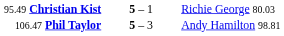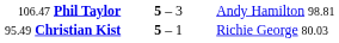 <table style="text-align:center">
 <tr>
 <th width=223></th>
 <th width=100></th>
 <th width=223></th>
 </tr>
 <tr>
+<td align=right><small><span>106.47</span></small> <strong><a href='#'>Phil Taylor</a></strong> </td>
+<td><strong>5</strong> – 3</td>
+<td align=left> <a href='#'>Andy Hamilton</a> <small><span>98.81</span></small></td>
+</tr>
+<tr>
 <td align=right><small><span>95.49</span></small> <strong><a href='#'>Christian Kist</a></strong> </td>
 <td><strong>5</strong> – 1</td>
 <td align=left> <a href='#'>Richie George</a> <small><span>80.03</span></small></td>
 </tr>
-<tr>
-<td align=right><small><span>106.47</span></small> <strong><a href='#'>Phil Taylor</a></strong> </td>
-<td><strong>5</strong> – 3</td>
-<td align=left> <a href='#'>Andy Hamilton</a> <small><span>98.81</span></small></td>
-</tr>
 </table>
